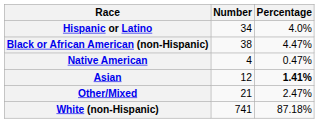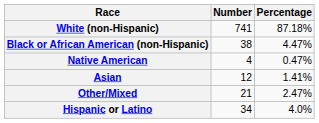 <table class="wikitable" style="text-align:right">
 <tr>
 <th scope="col">Race</th>
 <th scope="col">Number</th>
 <th scope="col">Percentage</th>
 </tr>
 <tr>
-<th scope="row"><a href='#'>Hispanic</a> or <a href='#'>Latino</a></th>
-<td>34</td>
-<td>4.0%</td>
+<th scope="row"><a href='#'>White</a> (non-Hispanic)</th>
+<td>741</td>
+<td>87.18%</td>
 </tr>
 <tr>
 <th scope="row"><a href='#'>Black or African American</a> (non-Hispanic)</th>
 <td>38</td>
 <td>4.47%</td>
 </tr>
 <tr>
 <th scope="row"><a href='#'>Native American</a></th>
 <td>4</td>
 <td>0.47%</td>
 </tr>
 <tr>
 <th scope="row"><a href='#'>Asian</a></th>
 <td>12</td>
-<td><strong>1.41%</strong></td>
+<td>1.41%</td>
 </tr>
 <tr>
 <th scope="row"><a href='#'>Other/Mixed</a></th>
 <td>21</td>
 <td>2.47%</td>
 </tr>
 <tr>
-<th scope="row"><a href='#'>White</a> (non-Hispanic)</th>
-<td>741</td>
-<td>87.18%</td>
+<th scope="row"><a href='#'>Hispanic</a> or <a href='#'>Latino</a></th>
+<td>34</td>
+<td>4.0%</td>
 </tr>
 </table>
